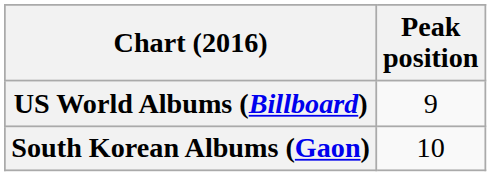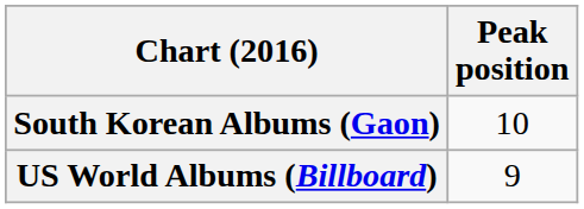 <table class="wikitable plainrowheaders sortable" style="text-align:center;" border="1">
 <tr>
 <th scope="col">Chart (2016)</th>
 <th scope="col">Peak<br>position</th>
 </tr>
 <tr>
+<th scope="row">South Korean Albums (<a href='#'>Gaon</a>)</th>
+<td>10</td>
+</tr>
+<tr>
 <th scope="row">US World Albums (<a href='#'><em>Billboard</em></a>)</th>
 <td>9</td>
 </tr>
-<tr>
-<th scope="row">South Korean Albums (<a href='#'>Gaon</a>)</th>
-<td>10</td>
-</tr>
 </table>
